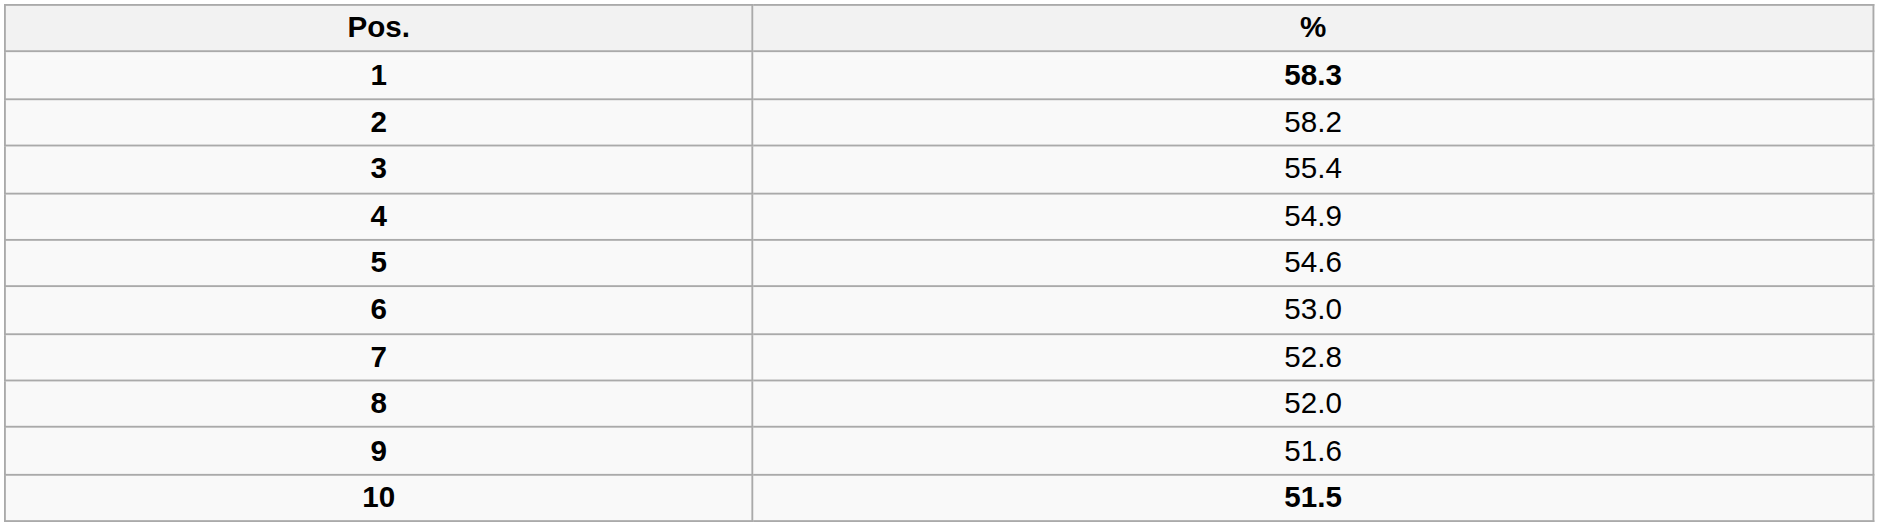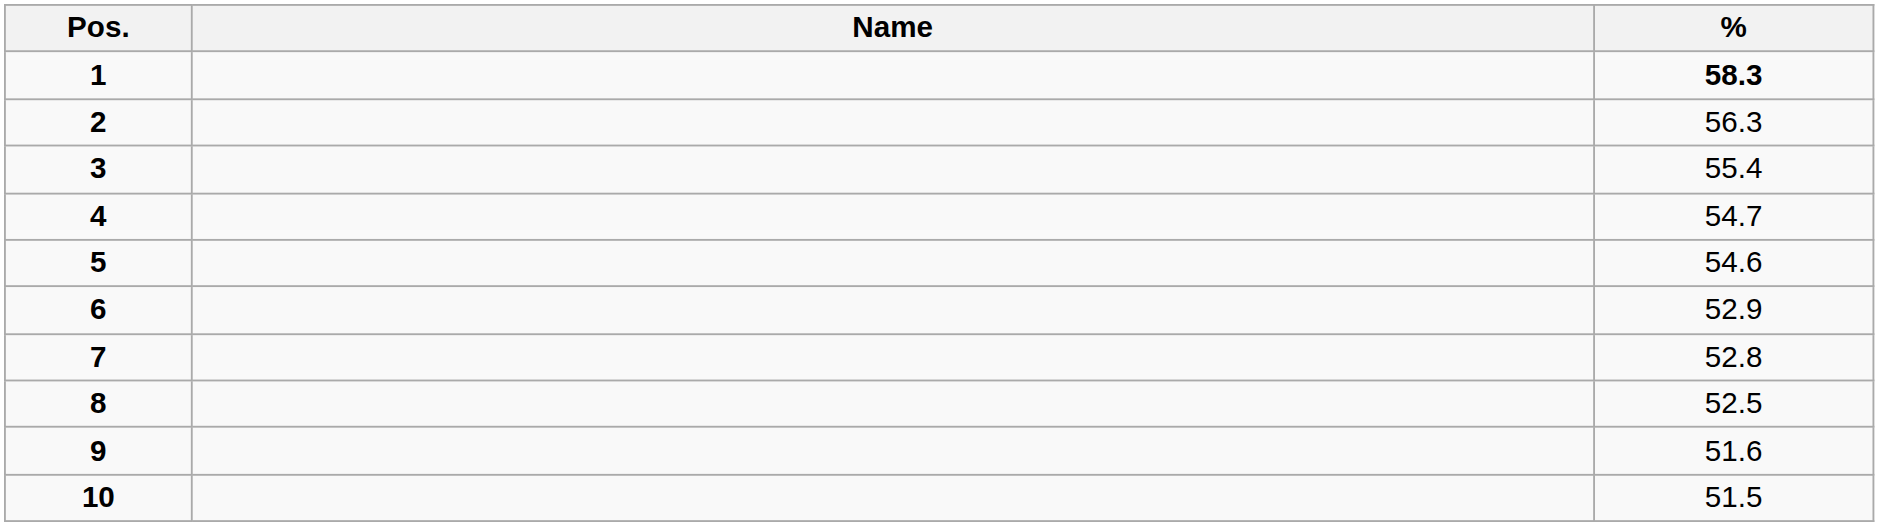 <table class="wikitable" style="width:80%;">
 <tr>
 <th style="width:10%;">Pos.</th>
+<th style="width:75%;">Name</th>
 <th style="width:15%;">%</th>
 </tr>
 <tr>
 <td align=center><strong>1</strong></td>
+<td><strong></strong></td>
 <td align=center><strong>58.3</strong></td>
 </tr>
 <tr>
 <td align=center><strong>2</strong></td>
-<td align=center>58.2</td>
+<td></td>
+<td align=center>56.3</td>
 </tr>
 <tr>
 <td align=center><strong>3</strong></td>
+<td></td>
 <td align=center>55.4</td>
 </tr>
 <tr>
 <td align=center><strong>4</strong></td>
-<td align=center>54.9</td>
+<td></td>
+<td align=center>54.7</td>
 </tr>
 <tr>
 <td align=center><strong>5</strong></td>
+<td></td>
 <td align=center>54.6</td>
 </tr>
 <tr>
 <td align=center><strong>6</strong></td>
-<td align=center>53.0</td>
+<td></td>
+<td align=center>52.9</td>
 </tr>
 <tr>
 <td align=center><strong>7</strong></td>
+<td></td>
 <td align=center>52.8</td>
 </tr>
 <tr>
 <td align=center><strong>8</strong></td>
-<td align=center>52.0</td>
+<td></td>
+<td align=center>52.5</td>
 </tr>
 <tr>
 <td align=center><strong>9</strong></td>
+<td></td>
 <td align=center>51.6</td>
 </tr>
 <tr>
 <td align=center><strong>10</strong></td>
-<td align=center><strong>51.5</strong></td>
+<td></td>
+<td align=center>51.5</td>
 </tr>
 </table>
